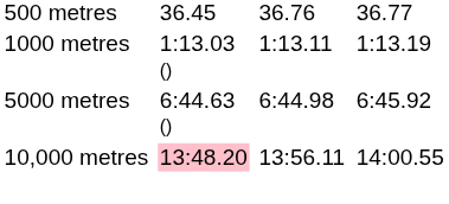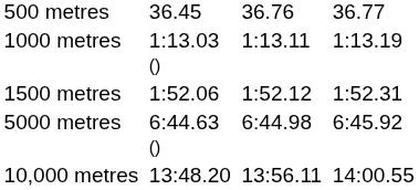 <table>
 <tr valign="top">
 <td>500 metres <br></td>
 <td></td>
 <td>36.45 </td>
 <td></td>
 <td>36.76</td>
 <td></td>
 <td>36.77</td>
 </tr>
 <tr valign="top">
 <td>1000 metres <br></td>
 <td></td>
 <td>1:13.03<br><small>()</small></td>
 <td></td>
 <td>1:13.11</td>
 <td></td>
 <td>1:13.19</td>
 </tr>
 <tr valign="top">
+<td>1500 metres <br></td>
+<td></td>
+<td>1:52.06 </td>
+<td></td>
+<td>1:52.12</td>
+<td></td>
+<td>1:52.31</td>
+</tr>
+<tr valign="top">
 <td>5000 metres <br></td>
 <td></td>
 <td>6:44.63<br><small>()</small></td>
 <td></td>
 <td>6:44.98</td>
 <td></td>
 <td>6:45.92</td>
 </tr>
 <tr valign="top">
 <td>10,000 metres <br></td>
 <td></td>
-<td style="background: pink;">13:48.20 </td>
+<td>13:48.20 </td>
 <td></td>
 <td>13:56.11</td>
 <td></td>
 <td>14:00.55</td>
 </tr>
 </table>
